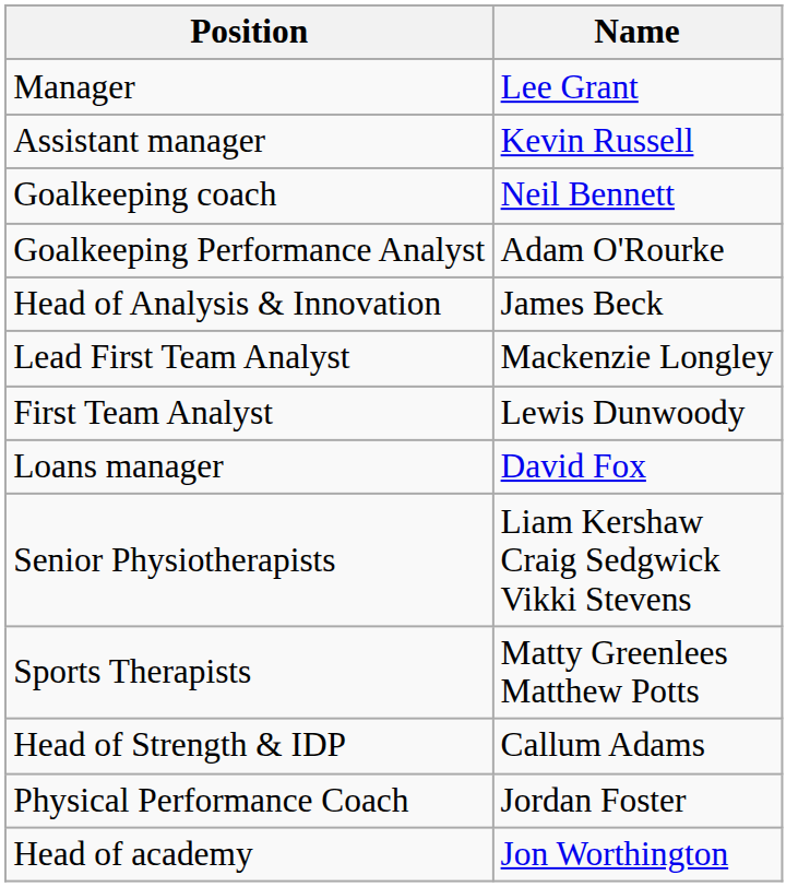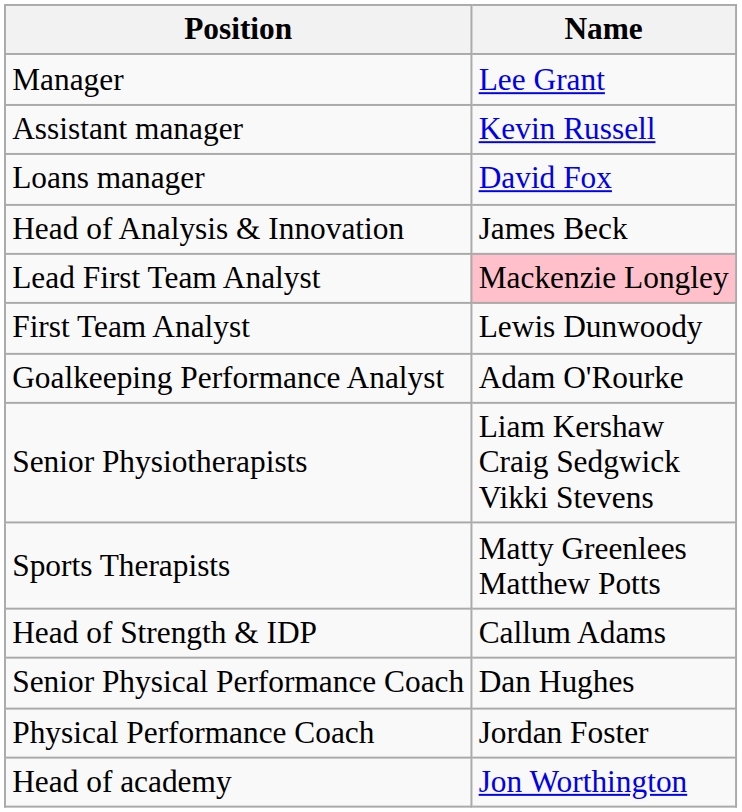 <table class="wikitable">
 <tr>
 <th>Position</th>
 <th>Name</th>
 </tr>
 <tr>
 <td>Manager</td>
 <td><a href='#'>Lee Grant</a></td>
 </tr>
 <tr>
 <td>Assistant manager</td>
 <td><a href='#'>Kevin Russell</a></td>
 </tr>
 <tr>
-<td>Goalkeeping coach</td>
-<td><a href='#'>Neil Bennett</a></td>
-</tr>
-<tr>
-<td>Goalkeeping Performance Analyst</td>
-<td>Adam O'Rourke</td>
+<td>Loans manager</td>
+<td><a href='#'>David Fox</a></td>
 </tr>
 <tr>
 <td>Head of Analysis & Innovation</td>
 <td>James Beck</td>
 </tr>
 <tr>
 <td>Lead First Team Analyst</td>
-<td>Mackenzie Longley</td>
+<td style="background: pink;">Mackenzie Longley</td>
 </tr>
 <tr>
 <td>First Team Analyst</td>
 <td>Lewis Dunwoody</td>
 </tr>
 <tr>
-<td>Loans manager</td>
-<td><a href='#'>David Fox</a></td>
+<td>Goalkeeping Performance Analyst</td>
+<td>Adam O'Rourke</td>
 </tr>
 <tr>
 <td>Senior Physiotherapists</td>
 <td>Liam Kershaw<br>Craig Sedgwick<br>Vikki Stevens</td>
 </tr>
 <tr>
 <td>Sports Therapists</td>
 <td>Matty Greenlees<br>Matthew Potts</td>
 </tr>
 <tr>
 <td>Head of Strength & IDP</td>
 <td>Callum Adams</td>
 </tr>
 <tr>
+<td>Senior Physical Performance Coach</td>
+<td>Dan Hughes</td>
+</tr>
+<tr>
 <td>Physical Performance Coach</td>
 <td>Jordan Foster</td>
 </tr>
 <tr>
 <td>Head of academy</td>
 <td><a href='#'>Jon Worthington</a></td>
 </tr>
 </table>
